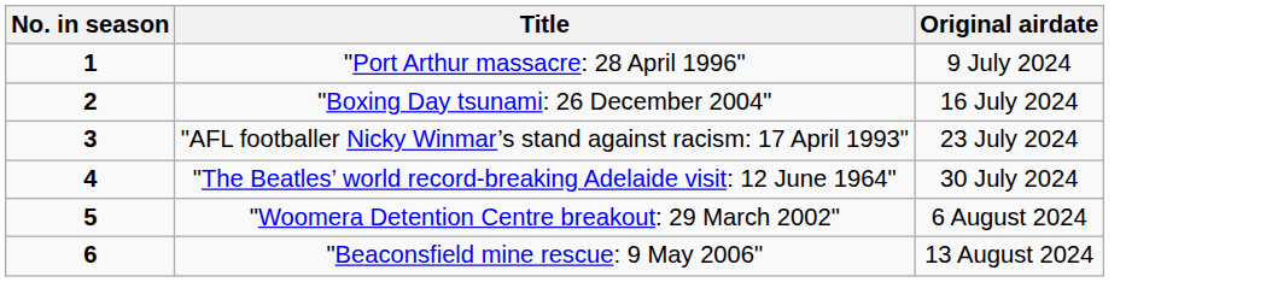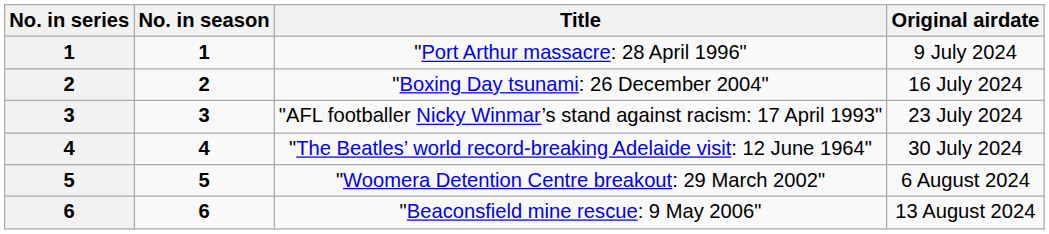 <table class="wikitable plainrowheaders" style="text-align:center;">
 <tr>
+<th>No. in series</th>
 <th>No. in season</th>
 <th>Title</th>
 <th>Original airdate</th>
 </tr>
 <tr>
+<th>1</th>
 <td><strong>1</strong></td>
 <td>"<a href='#'>Port Arthur massacre</a>: 28 April 1996"</td>
 <td>9 July 2024</td>
 </tr>
 <tr>
+<th>2</th>
 <td><strong>2</strong></td>
 <td>"<a href='#'>Boxing Day tsunami</a>: 26 December 2004"</td>
 <td>16 July 2024</td>
 </tr>
 <tr>
+<th>3</th>
 <td><strong>3</strong></td>
 <td>"AFL footballer <a href='#'>Nicky Winmar</a>’s stand against racism: 17 April 1993"</td>
 <td>23 July 2024</td>
 </tr>
 <tr>
+<th>4</th>
 <td><strong>4</strong></td>
 <td>"<a href='#'>The Beatles’ world record-breaking Adelaide visit</a>: 12 June 1964"</td>
 <td>30 July 2024</td>
 </tr>
 <tr>
+<th>5</th>
 <td><strong>5</strong></td>
 <td>"<a href='#'>Woomera Detention Centre breakout</a>: 29 March 2002"</td>
 <td>6 August 2024</td>
 </tr>
 <tr>
+<th>6</th>
 <td><strong>6</strong></td>
 <td>"<a href='#'>Beaconsfield mine rescue</a>: 9 May 2006"</td>
 <td>13 August 2024</td>
 </tr>
 </table>
